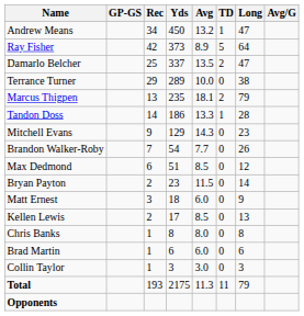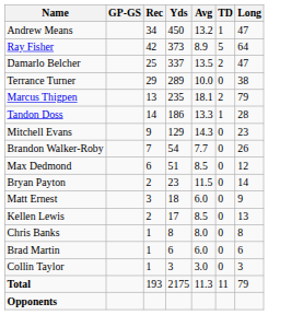 <table class="wikitable" style="white-space:nowrap;">
 <tr>
 <th>Name</th>
 <th>GP-GS</th>
 <th>Rec</th>
 <th>Yds</th>
 <th>Avg</th>
 <th>TD</th>
 <th>Long</th>
-<th>Avg/G</th>
 </tr>
 <tr>
 <td>Andrew Means</td>
 <td> </td>
 <td>34</td>
 <td>450</td>
 <td>13.2</td>
 <td>1</td>
 <td>47</td>
-<td> </td>
 </tr>
 <tr>
 <td><a href='#'>Ray Fisher</a></td>
 <td> </td>
 <td>42</td>
 <td>373</td>
 <td>8.9</td>
 <td>5</td>
 <td>64</td>
-<td> </td>
 </tr>
 <tr>
 <td>Damarlo Belcher</td>
 <td> </td>
 <td>25</td>
 <td>337</td>
 <td>13.5</td>
 <td>2</td>
 <td>47</td>
-<td> </td>
 </tr>
 <tr>
 <td>Terrance Turner</td>
 <td> </td>
 <td>29</td>
 <td>289</td>
 <td>10.0</td>
 <td>0</td>
 <td>38</td>
-<td> </td>
 </tr>
 <tr>
 <td><a href='#'>Marcus Thigpen</a></td>
 <td> </td>
 <td>13</td>
 <td>235</td>
 <td>18.1</td>
 <td>2</td>
 <td>79</td>
-<td> </td>
 </tr>
 <tr>
 <td><a href='#'>Tandon Doss</a></td>
 <td> </td>
 <td>14</td>
 <td>186</td>
 <td>13.3</td>
 <td>1</td>
 <td>28</td>
-<td> </td>
 </tr>
 <tr>
 <td>Mitchell Evans</td>
 <td> </td>
 <td>9</td>
 <td>129</td>
 <td>14.3</td>
 <td>0</td>
 <td>23</td>
-<td> </td>
 </tr>
 <tr>
 <td>Brandon Walker-Roby</td>
 <td> </td>
 <td>7</td>
 <td>54</td>
 <td>7.7</td>
 <td>0</td>
 <td>26</td>
-<td> </td>
 </tr>
 <tr>
 <td>Max Dedmond</td>
 <td> </td>
 <td>6</td>
 <td>51</td>
 <td>8.5</td>
 <td>0</td>
 <td>12</td>
-<td> </td>
 </tr>
 <tr>
 <td>Bryan Payton</td>
 <td> </td>
 <td>2</td>
 <td>23</td>
 <td>11.5</td>
 <td>0</td>
 <td>14</td>
-<td> </td>
 </tr>
 <tr>
 <td>Matt Ernest</td>
 <td> </td>
 <td>3</td>
 <td>18</td>
 <td>6.0</td>
 <td>0</td>
 <td>9</td>
-<td> </td>
 </tr>
 <tr>
 <td>Kellen Lewis</td>
 <td> </td>
 <td>2</td>
 <td>17</td>
 <td>8.5</td>
 <td>0</td>
 <td>13</td>
-<td> </td>
 </tr>
 <tr>
 <td>Chris Banks</td>
 <td> </td>
 <td>1</td>
 <td>8</td>
 <td>8.0</td>
 <td>0</td>
 <td>8</td>
-<td> </td>
 </tr>
 <tr>
 <td>Brad Martin</td>
 <td> </td>
 <td>1</td>
 <td>6</td>
 <td>6.0</td>
 <td>0</td>
 <td>6</td>
-<td> </td>
 </tr>
 <tr>
 <td>Collin Taylor</td>
 <td> </td>
 <td>1</td>
 <td>3</td>
 <td>3.0</td>
 <td>0</td>
 <td>3</td>
-<td> </td>
 </tr>
 <tr>
 <td><strong>Total</strong></td>
 <td> </td>
 <td>193</td>
 <td>2175</td>
 <td>11.3</td>
 <td>11</td>
 <td>79</td>
-<td> </td>
 </tr>
 <tr>
 <td><strong>Opponents</strong></td>
 <td> </td>
 <td> </td>
 <td> </td>
 <td> </td>
 <td> </td>
 <td> </td>
-<td> </td>
 </tr>
 </table>
